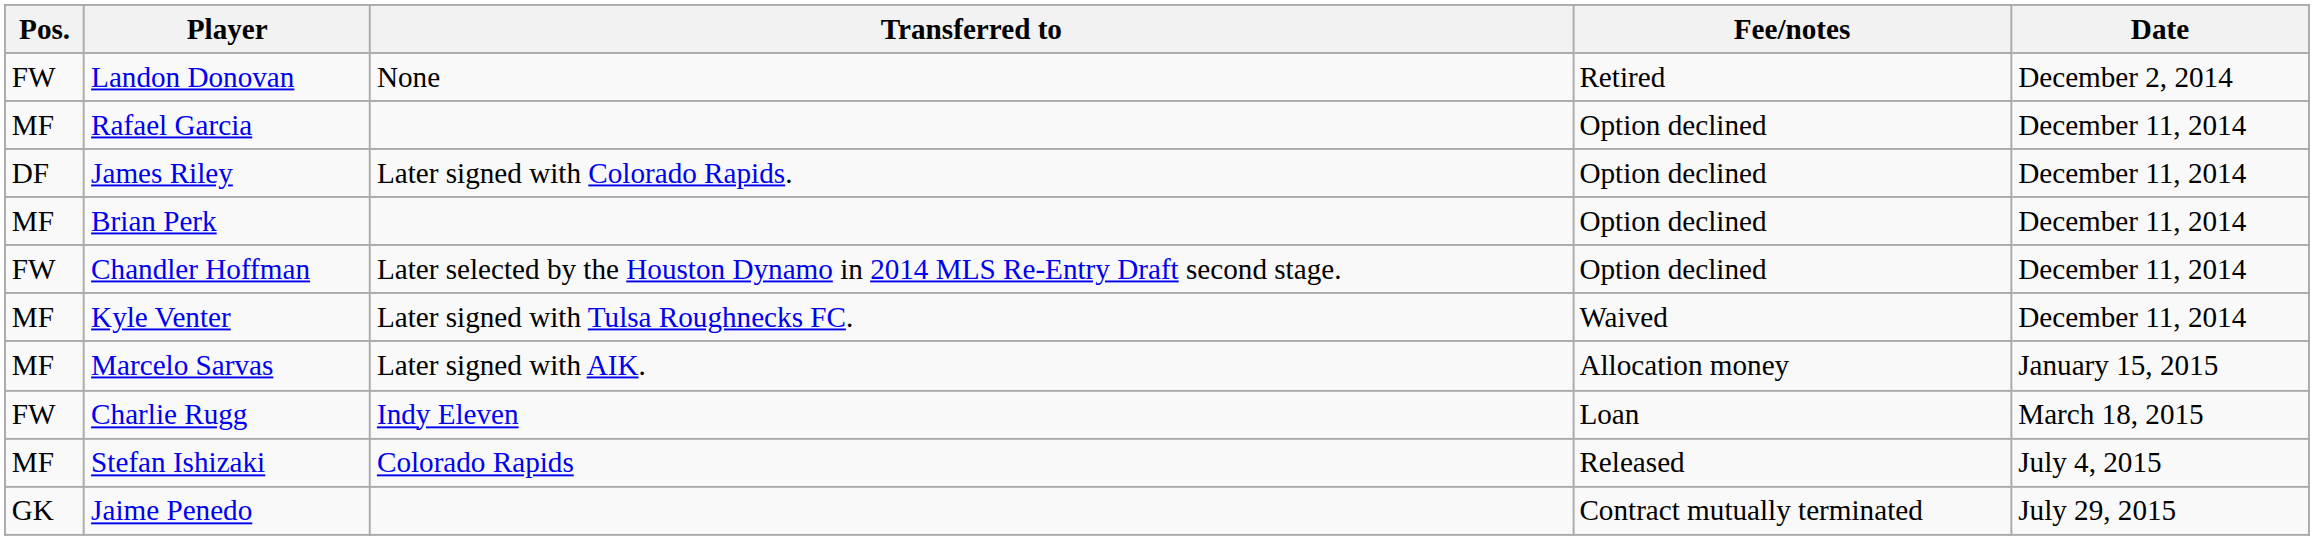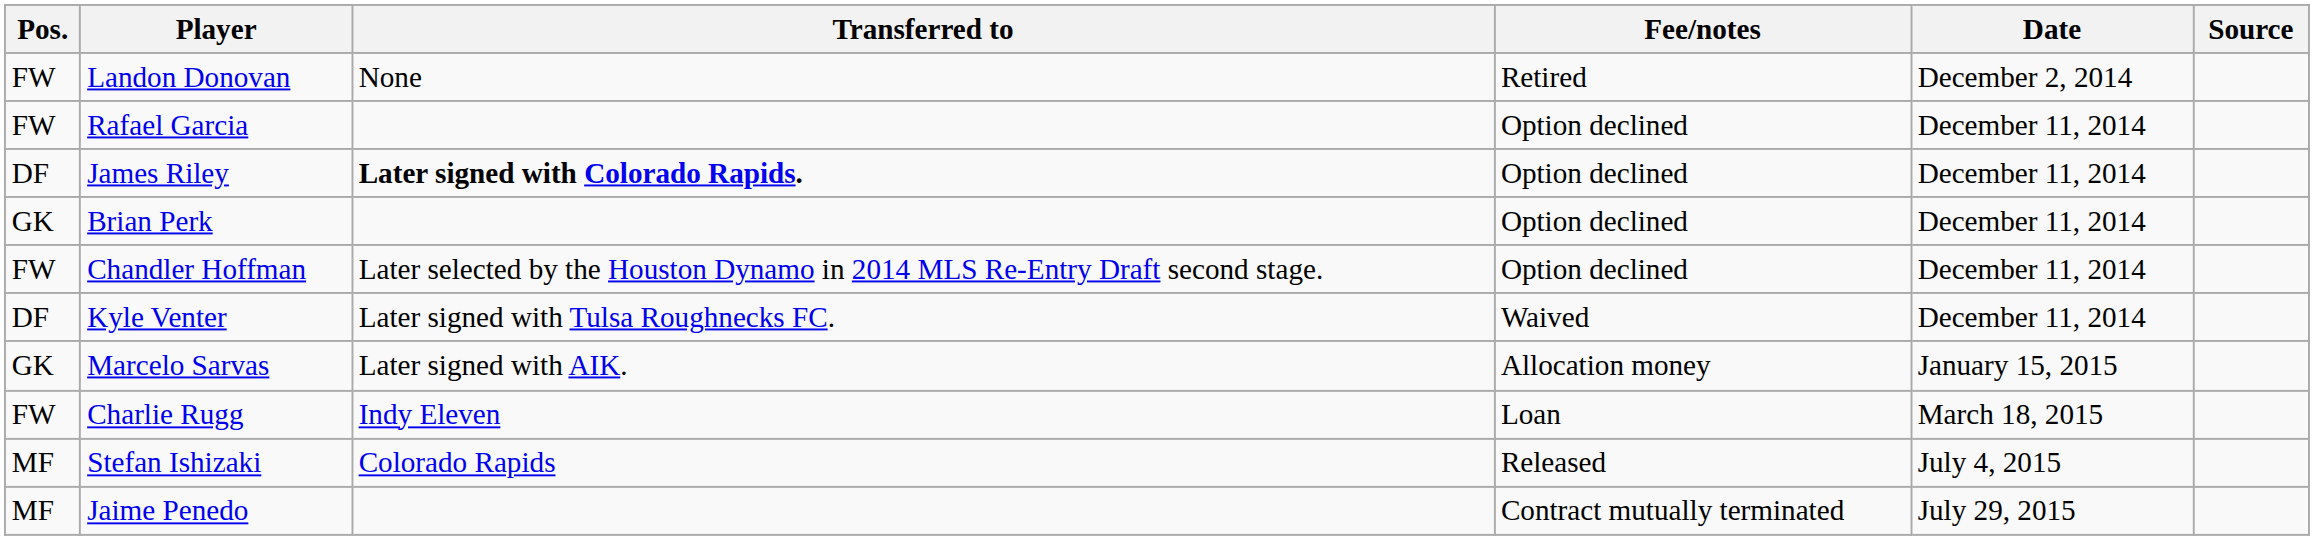 <table class="wikitable sortable" style="width:95%; text-align:center; font-size:95%; text-align:left;">
 <tr>
 <th><strong>Pos.</strong></th>
 <th><strong>Player</strong></th>
 <th><strong>Transferred to</strong></th>
 <th><strong>Fee/notes</strong></th>
 <th><strong>Date</strong></th>
+<th><strong>Source</strong></th>
 </tr>
 <tr>
 <td>FW</td>
 <td> <a href='#'>Landon Donovan</a></td>
 <td>None</td>
 <td>Retired</td>
 <td>December 2, 2014</td>
+<td align=center></td>
 </tr>
 <tr>
-<td>MF</td>
+<td>FW</td>
 <td> <a href='#'>Rafael Garcia</a></td>
 <td></td>
 <td>Option declined</td>
 <td>December 11, 2014</td>
+<td align=center></td>
 </tr>
 <tr>
 <td>DF</td>
 <td> <a href='#'>James Riley</a></td>
-<td>Later signed with  <a href='#'>Colorado Rapids</a>.</td>
+<td><strong>Later signed with  <a href='#'>Colorado Rapids</a>.</strong></td>
 <td>Option declined</td>
 <td>December 11, 2014</td>
+<td align=center></td>
 </tr>
 <tr>
-<td>MF</td>
+<td>GK</td>
 <td> <a href='#'>Brian Perk</a></td>
 <td></td>
 <td>Option declined</td>
 <td>December 11, 2014</td>
+<td align=center></td>
 </tr>
 <tr>
 <td>FW</td>
 <td> <a href='#'>Chandler Hoffman</a></td>
 <td>Later selected by the  <a href='#'>Houston Dynamo</a> in <a href='#'>2014 MLS Re-Entry Draft</a> second stage.</td>
 <td>Option declined</td>
 <td>December 11, 2014</td>
+<td align=center></td>
 </tr>
 <tr>
-<td>MF</td>
+<td>DF</td>
 <td> <a href='#'>Kyle Venter</a></td>
 <td>Later signed with  <a href='#'>Tulsa Roughnecks FC</a>.</td>
 <td>Waived</td>
 <td>December 11, 2014</td>
+<td align=center></td>
 </tr>
 <tr>
-<td>MF</td>
+<td>GK</td>
 <td> <a href='#'>Marcelo Sarvas</a></td>
 <td>Later signed with  <a href='#'>AIK</a>.</td>
 <td>Allocation money</td>
 <td>January 15, 2015</td>
+<td align=center></td>
 </tr>
 <tr>
 <td>FW</td>
 <td> <a href='#'>Charlie Rugg</a></td>
 <td> <a href='#'>Indy Eleven</a></td>
 <td>Loan</td>
 <td>March 18, 2015</td>
+<td align=center></td>
 </tr>
 <tr>
 <td>MF</td>
 <td> <a href='#'>Stefan Ishizaki</a></td>
 <td> <a href='#'>Colorado Rapids</a></td>
 <td>Released</td>
 <td>July 4, 2015</td>
+<td align=center></td>
 </tr>
 <tr>
-<td>GK</td>
+<td>MF</td>
 <td> <a href='#'>Jaime Penedo</a></td>
 <td></td>
 <td>Contract mutually terminated</td>
 <td>July 29, 2015</td>
+<td align=center></td>
 </tr>
 </table>
